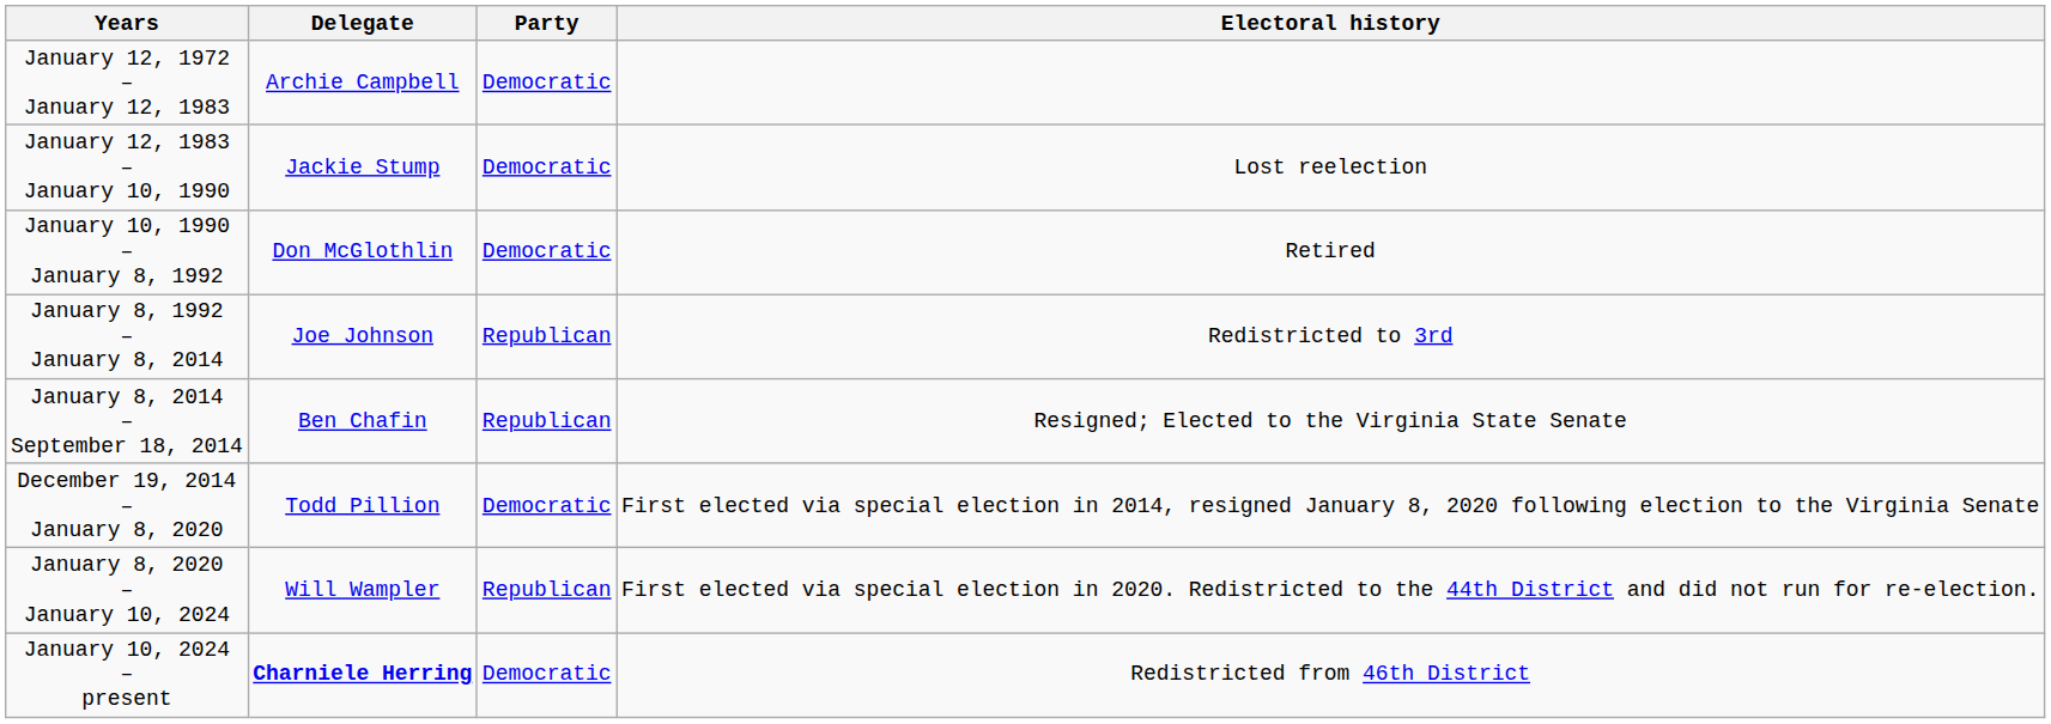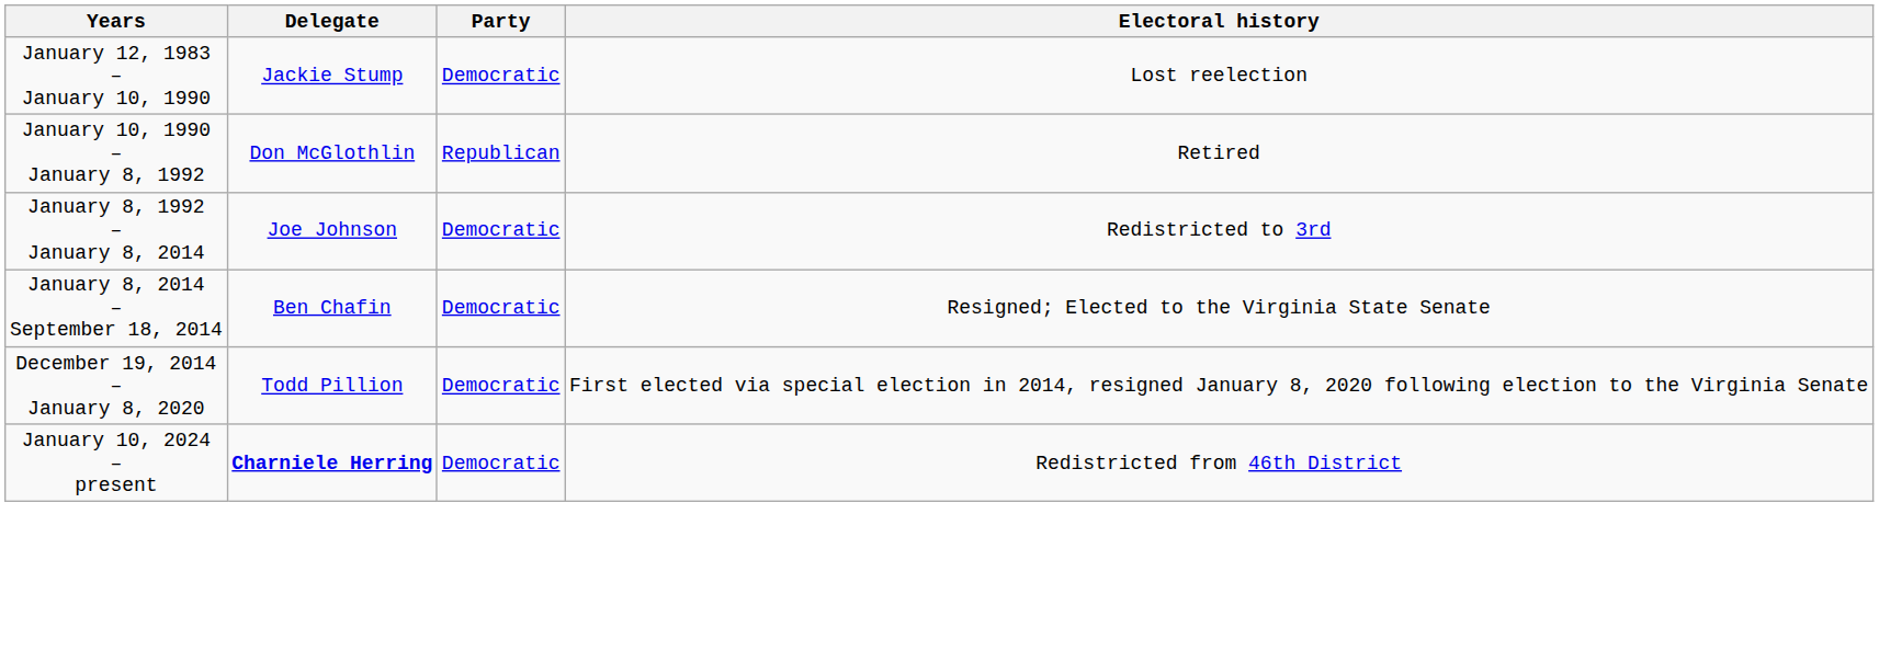 <table class=wikitable style="text-align:center">
 <tr valign=bottom>
 <th>Years</th>
 <th>Delegate</th>
 <th>Party</th>
 <th>Electoral history</th>
-</tr>
-<tr>
-<td nowrap><span>January 12, 1972</span><br>–<br><span>January 12, 1983</span></td>
-<td><a href='#'>Archie Campbell</a></td>
-<td><a href='#'>Democratic</a></td>
-<td></td>
 </tr>
 <tr>
 <td nowrap><span>January 12, 1983</span><br>–<br><span>January 10, 1990</span></td>
 <td><a href='#'>Jackie Stump</a></td>
 <td><a href='#'>Democratic</a></td>
 <td>Lost reelection</td>
 </tr>
 <tr>
 <td nowrap><span>January 10, 1990</span><br>–<br><span>January 8, 1992</span></td>
 <td><a href='#'>Don McGlothlin</a></td>
-<td><a href='#'>Democratic</a></td>
+<td><a href='#'>Republican</a></td>
 <td>Retired</td>
 </tr>
 <tr>
 <td nowrap><span>January 8, 1992</span><br>–<br><span>January 8, 2014</span></td>
 <td><a href='#'>Joe Johnson</a></td>
-<td><a href='#'>Republican</a></td>
+<td><a href='#'>Democratic</a></td>
 <td>Redistricted to <a href='#'>3rd</a></td>
 </tr>
 <tr>
 <td nowrap><span>January 8, 2014</span><br>–<br><span>September 18, 2014</span></td>
 <td><a href='#'>Ben Chafin</a></td>
-<td><a href='#'>Republican</a></td>
+<td><a href='#'>Democratic</a></td>
 <td>Resigned; Elected to the Virginia State Senate</td>
 </tr>
 <tr>
 <td nowrap><span>December 19, 2014</span><br>–<br><span>January 8, 2020</span></td>
 <td><a href='#'>Todd Pillion</a></td>
 <td><a href='#'>Democratic</a></td>
 <td>First elected via special election in 2014, resigned January 8, 2020 following election to the Virginia Senate</td>
 </tr>
 <tr>
-<td nowrap><span>January 8, 2020</span><br>–<br><span>January 10, 2024</span></td>
-<td><a href='#'>Will Wampler</a></td>
-<td><a href='#'>Republican</a></td>
-<td>First elected via special election in 2020. Redistricted to the <a href='#'>44th District</a> and did not run for re-election.</td>
-</tr>
-<tr>
 <td nowrap><span>January 10, 2024</span><br>–<br><span>present</span></td>
 <td><strong><a href='#'>Charniele Herring</a></strong></td>
 <td><a href='#'>Democratic</a></td>
 <td>Redistricted from <a href='#'>46th District</a></td>
 </tr>
 </table>
